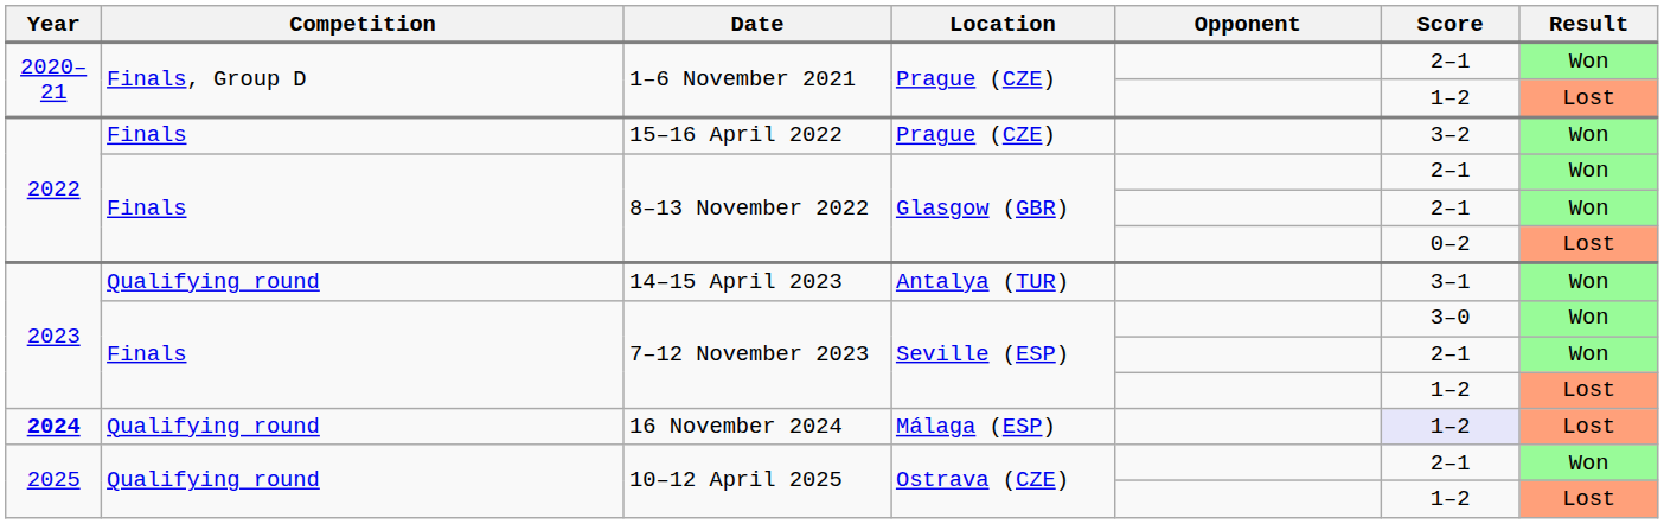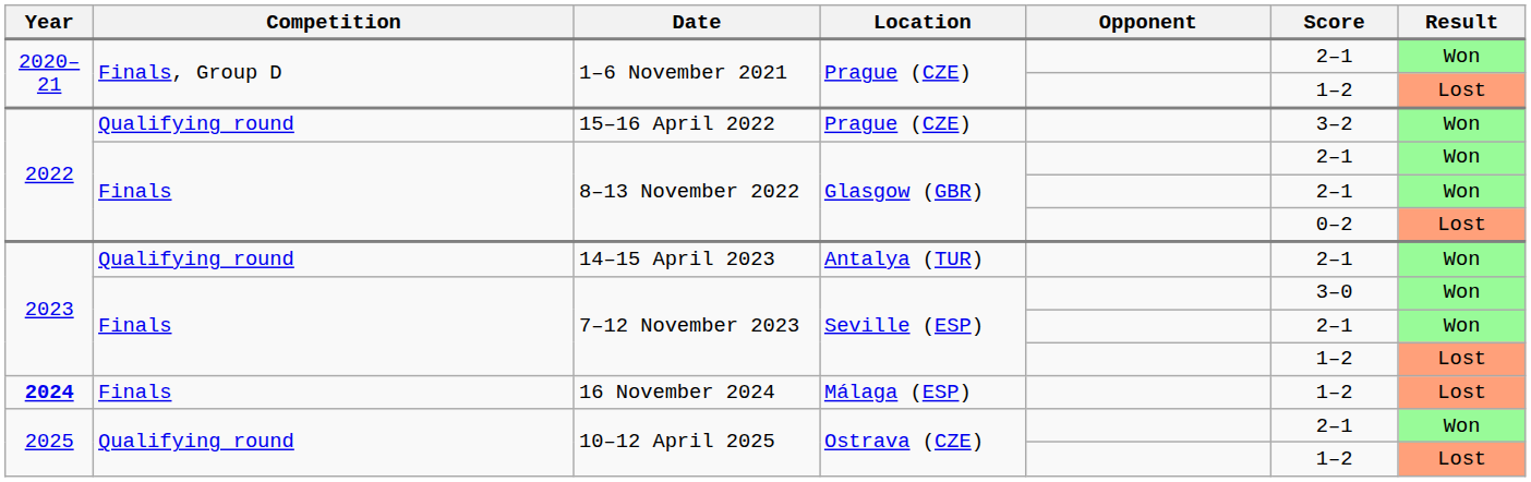 <table class="wikitable">
 <tr>
 <th width="50">Year</th>
 <th width="300">Competition</th>
 <th width="150">Date</th>
 <th width="125">Location</th>
 <th width="150">Opponent</th>
 <th width="75">Score</th>
 <th width="75">Result</th>
 </tr>
 <tr style="border-top:2px solid gray;">
 <td align="center" rowspan="2"><a href='#'>2020–21</a></td>
 <td rowspan="2"><a href='#'>Finals</a>, Group D</td>
 <td rowspan="2">1–6 November 2021</td>
 <td rowspan="2"><a href='#'>Prague</a> (<a href='#'>CZE</a>)</td>
 <td></td>
 <td align="center">2–1</td>
 <td align="center" bgcolor="#98FB98">Won</td>
 </tr>
 <tr>
 <td></td>
 <td align="center">1–2</td>
 <td align="center" bgcolor=ffa07a>Lost</td>
 </tr>
 <tr style="border-top:2px solid gray;">
 <td align="center" rowspan="4"><a href='#'>2022</a></td>
-<td><a href='#'>Finals</a></td>
+<td><a href='#'>Qualifying round</a></td>
 <td>15–16 April 2022</td>
 <td><a href='#'>Prague</a> (<a href='#'>CZE</a>)</td>
 <td></td>
 <td align="center">3–2</td>
 <td align="center" bgcolor=98fb98>Won</td>
 </tr>
 <tr>
 <td rowspan="3"><a href='#'>Finals</a></td>
 <td rowspan="3">8–13 November 2022</td>
 <td rowspan="3"><a href='#'>Glasgow</a> (<a href='#'>GBR</a>)</td>
 <td></td>
 <td align="center">2–1</td>
 <td align="center" bgcolor=98fb98>Won</td>
 </tr>
 <tr>
 <td></td>
 <td align="center">2–1</td>
 <td align="center" bgcolor=98fb98>Won</td>
 </tr>
 <tr>
 <td></td>
 <td align="center">0–2</td>
 <td align="center" bgcolor=ffa07a>Lost</td>
 </tr>
 <tr style="border-top:2px solid gray;">
 <td rowspan="4" align="center"><a href='#'>2023</a></td>
 <td><a href='#'>Qualifying round</a></td>
 <td>14–15 April 2023</td>
 <td><a href='#'>Antalya</a> (<a href='#'>TUR</a>)</td>
 <td></td>
-<td align="center">3–1</td>
+<td align="center">2–1</td>
 <td align="center" bgcolor=98fb98>Won</td>
 </tr>
 <tr>
 <td rowspan="3"><a href='#'>Finals</a></td>
 <td rowspan="3">7–12 November 2023</td>
 <td rowspan="3"><a href='#'>Seville</a> (<a href='#'>ESP</a>)</td>
 <td></td>
 <td align="center">3–0</td>
 <td align="center" bgcolor=98fb98>Won</td>
 </tr>
 <tr>
 <td></td>
 <td align="center">2–1</td>
 <td align="center" bgcolor=98fb98>Won</td>
 </tr>
 <tr>
 <td></td>
 <td align="center">1–2</td>
 <td align="center" bgcolor=ffa07a>Lost</td>
 </tr>
 <tr>
 <td align="center"><strong><a href='#'>2024</a></strong></td>
-<td><a href='#'>Qualifying round</a></td>
+<td><a href='#'>Finals</a></td>
 <td>16 November 2024</td>
 <td><a href='#'>Málaga</a> (<a href='#'>ESP</a>)</td>
 <td></td>
-<td align="center" style="background: lavender;">1–2</td>
+<td align="center">1–2</td>
 <td align="center" bgcolor=ffa07a>Lost</td>
 </tr>
 <tr>
 <td align="center" rowspan="2"><a href='#'>2025</a></td>
 <td rowspan="2"><a href='#'>Qualifying round</a></td>
 <td rowspan="2">10–12 April 2025</td>
 <td rowspan="2"><a href='#'>Ostrava</a> (<a href='#'>CZE</a>)</td>
 <td></td>
 <td align="center">2–1</td>
 <td align="center" bgcolor=98fb98>Won</td>
 </tr>
 <tr>
 <td></td>
 <td align="center">1–2</td>
 <td align="center" bgcolor=ffa07a>Lost</td>
 </tr>
 </table>
